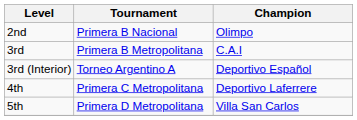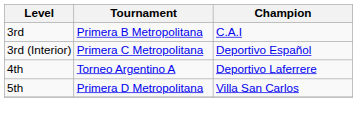 <table class="wikitable">
 <tr>
 <th width=20%>Level</th>
 <th width=40%>Tournament</th>
 <th width=40%>Champion</th>
-</tr>
-<tr>
-<td>2nd</td>
-<td><a href='#'>Primera B Nacional</a></td>
-<td><a href='#'>Olimpo</a></td>
 </tr>
 <tr>
 <td>3rd</td>
 <td><a href='#'>Primera B Metropolitana</a></td>
 <td><a href='#'>C.A.I</a></td>
 </tr>
 <tr>
 <td>3rd (Interior)</td>
-<td><a href='#'>Torneo Argentino A</a></td>
+<td><a href='#'>Primera C Metropolitana</a></td>
 <td><a href='#'>Deportivo Español</a></td>
 </tr>
 <tr>
 <td>4th</td>
-<td><a href='#'>Primera C Metropolitana</a></td>
+<td><a href='#'>Torneo Argentino A</a></td>
 <td><a href='#'>Deportivo Laferrere</a></td>
 </tr>
 <tr>
 <td>5th</td>
 <td><a href='#'>Primera D Metropolitana</a></td>
 <td><a href='#'>Villa San Carlos</a></td>
 </tr>
 <tr>
 </tr>
 </table>
